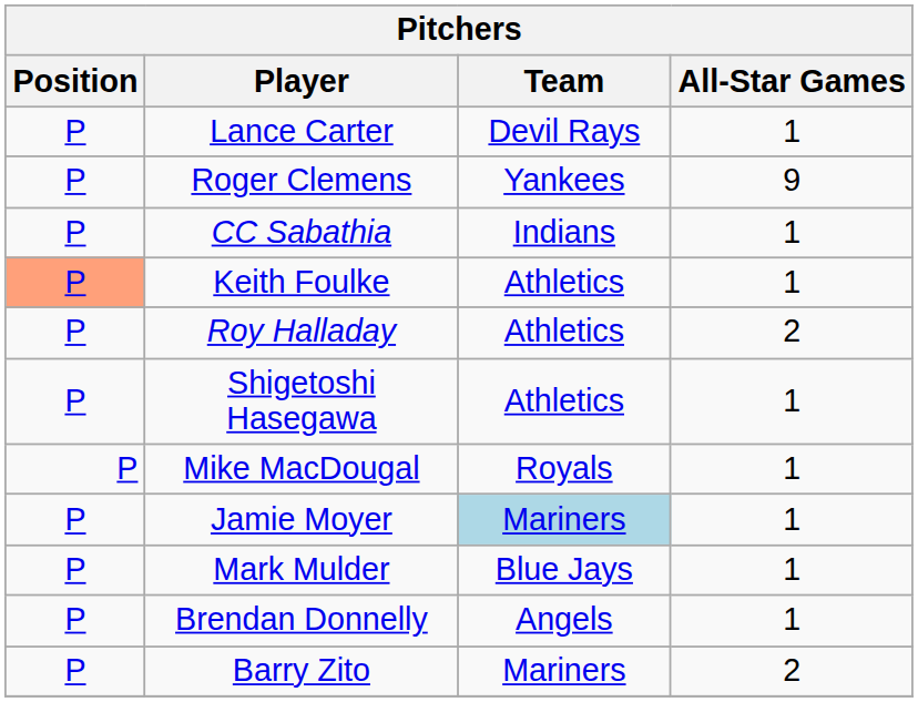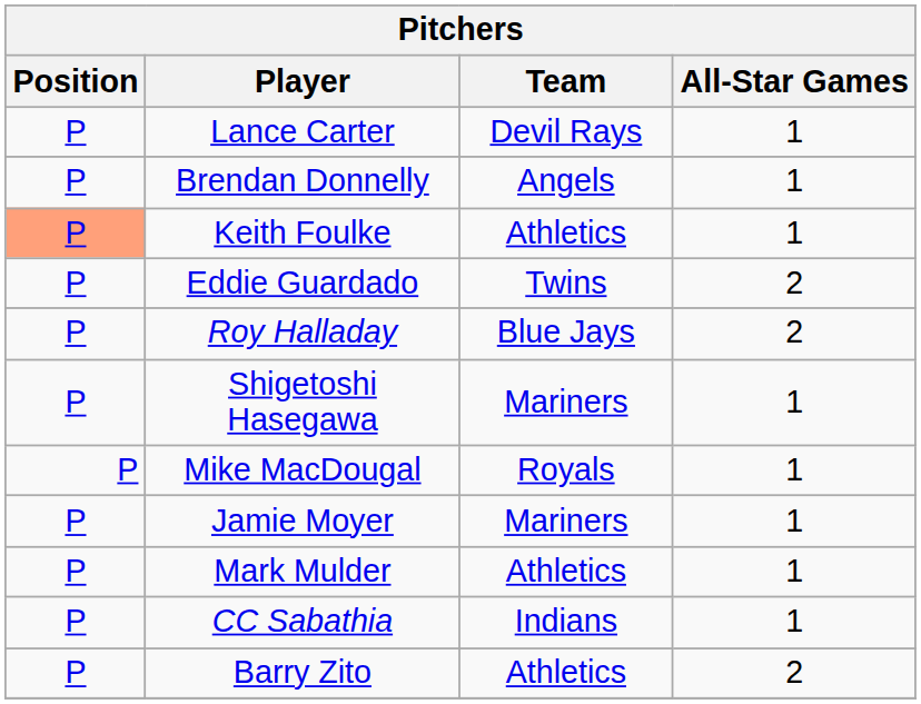 <table class="wikitable" style="font-size: 100%; text-align:right;">
 <tr>
 <th colspan="4">Pitchers</th>
 </tr>
 <tr>
 <th>Position</th>
 <th width="150">Player</th>
 <th width="100">Team</th>
 <th>All-Star Games</th>
 </tr>
 <tr>
 <td align="center"><a href='#'>P</a></td>
 <td align="center"><a href='#'>Lance Carter</a></td>
 <td align="center"><a href='#'>Devil Rays</a></td>
 <td align="center">1</td>
 </tr>
 <tr>
 <td align="center"><a href='#'>P</a></td>
-<td align="center"><a href='#'>Roger Clemens</a></td>
-<td align="center"><a href='#'>Yankees</a></td>
-<td align="center">9</td>
-</tr>
-<tr>
-<td align="center"><a href='#'>P</a></td>
-<td align="center"><em><a href='#'>CC Sabathia</a></em></td>
-<td align="center"><a href='#'>Indians</a></td>
+<td align="center"><a href='#'>Brendan Donnelly</a></td>
+<td align="center"><a href='#'>Angels</a></td>
 <td align="center">1</td>
 </tr>
 <tr>
 <td align="center" style="background: lightsalmon;"><a href='#'>P</a></td>
 <td align="center"><a href='#'>Keith Foulke</a></td>
 <td align="center"><a href='#'>Athletics</a></td>
 <td align="center">1</td>
 </tr>
 <tr>
 <td align="center"><a href='#'>P</a></td>
+<td align="center"><a href='#'>Eddie Guardado</a></td>
+<td align="center"><a href='#'>Twins</a></td>
+<td align="center">2</td>
+</tr>
+<tr>
+<td align="center"><a href='#'>P</a></td>
 <td align="center"><em><a href='#'>Roy Halladay</a></em></td>
-<td align="center"><a href='#'>Athletics</a></td>
+<td align="center"><a href='#'>Blue Jays</a></td>
 <td align="center">2</td>
 </tr>
 <tr>
 <td align="center"><a href='#'>P</a></td>
 <td align="center"><a href='#'>Shigetoshi Hasegawa</a></td>
-<td align="center"><a href='#'>Athletics</a></td>
+<td align="center"><a href='#'>Mariners</a></td>
 <td align="center">1</td>
 </tr>
 <tr>
 <td attttttttttttttttttttlign="center"><a href='#'>P</a></td>
 <td align="center"><a href='#'>Mike MacDougal</a></td>
 <td align="center"><a href='#'>Royals</a></td>
 <td align="center">1</td>
 </tr>
 <tr>
 <td align="center"><a href='#'>P</a></td>
 <td align="center"><a href='#'>Jamie Moyer</a></td>
-<td align="center" style="background: lightblue;"><a href='#'>Mariners</a></td>
+<td align="center"><a href='#'>Mariners</a></td>
 <td align="center">1</td>
 </tr>
 <tr>
 <td align="center"><a href='#'>P</a></td>
 <td align="center"><a href='#'>Mark Mulder</a></td>
-<td align="center"><a href='#'>Blue Jays</a></td>
+<td align="center"><a href='#'>Athletics</a></td>
 <td align="center">1</td>
 </tr>
 <tr>
 <td align="center"><a href='#'>P</a></td>
-<td align="center"><a href='#'>Brendan Donnelly</a></td>
-<td align="center"><a href='#'>Angels</a></td>
+<td align="center"><em><a href='#'>CC Sabathia</a></em></td>
+<td align="center"><a href='#'>Indians</a></td>
 <td align="center">1</td>
 </tr>
 <tr>
 <td align="center"><a href='#'>P</a></td>
 <td align="center"><a href='#'>Barry Zito</a></td>
-<td align="center"><a href='#'>Mariners</a></td>
+<td align="center"><a href='#'>Athletics</a></td>
 <td align="center">2</td>
 </tr>
 <tr>
 </tr>
 </table>
